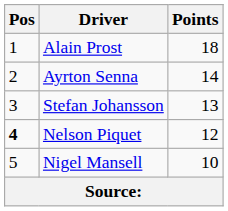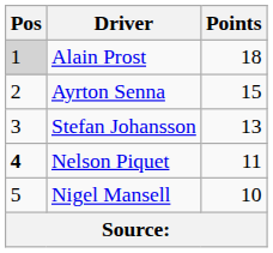 <table class="wikitable" style="font-size: 95%;">
 <tr>
 <th>Pos</th>
 <th>Driver</th>
 <th>Points</th>
 </tr>
 <tr>
-<td>1</td>
+<td style="background: lightgrey;">1</td>
 <td> <a href='#'>Alain Prost</a></td>
 <td align="right">18</td>
 </tr>
 <tr>
 <td>2</td>
 <td> <a href='#'>Ayrton Senna</a></td>
-<td align="right">14</td>
+<td align="right">15</td>
 </tr>
 <tr>
 <td>3</td>
 <td> <a href='#'>Stefan Johansson</a></td>
 <td align="right">13</td>
 </tr>
 <tr>
 <td><strong>4</strong></td>
 <td> <a href='#'>Nelson Piquet</a></td>
-<td align="right">12</td>
+<td align="right">11</td>
 </tr>
 <tr>
 <td>5</td>
 <td> <a href='#'>Nigel Mansell</a></td>
 <td align="right">10</td>
 </tr>
 <tr>
 <th colspan=4>Source:</th>
 </tr>
 </table>
